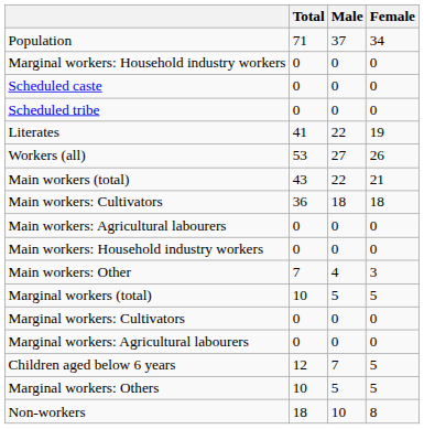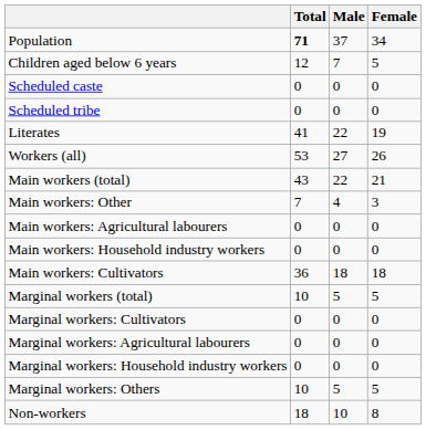 <table class="wikitable sortable">
 <tr>
 <th></th>
 <th>Total</th>
 <th>Male</th>
 <th>Female</th>
 </tr>
 <tr>
 <td>Population</td>
-<td>71</td>
+<td><strong>71</strong></td>
 <td>37</td>
 <td>34</td>
 </tr>
 <tr>
-<td>Marginal workers: Household industry workers</td>
-<td>0</td>
-<td>0</td>
-<td>0</td>
+<td>Children aged below 6 years</td>
+<td>12</td>
+<td>7</td>
+<td>5</td>
 </tr>
 <tr>
 <td><a href='#'>Scheduled caste</a></td>
 <td>0</td>
 <td>0</td>
 <td>0</td>
 </tr>
 <tr>
 <td><a href='#'>Scheduled tribe</a></td>
 <td>0</td>
 <td>0</td>
 <td>0</td>
 </tr>
 <tr>
 <td>Literates</td>
 <td>41</td>
 <td>22</td>
 <td>19</td>
 </tr>
 <tr>
 <td>Workers (all)</td>
 <td>53</td>
 <td>27</td>
 <td>26</td>
 </tr>
 <tr>
 <td>Main workers (total)</td>
 <td>43</td>
 <td>22</td>
 <td>21</td>
 </tr>
 <tr>
-<td>Main workers: Cultivators</td>
-<td>36</td>
-<td>18</td>
-<td>18</td>
+<td>Main workers: Other</td>
+<td>7</td>
+<td>4</td>
+<td>3</td>
 </tr>
 <tr>
 <td>Main workers: Agricultural labourers</td>
 <td>0</td>
 <td>0</td>
 <td>0</td>
 </tr>
 <tr>
 <td>Main workers: Household industry workers</td>
 <td>0</td>
 <td>0</td>
 <td>0</td>
 </tr>
 <tr>
-<td>Main workers: Other</td>
-<td>7</td>
-<td>4</td>
-<td>3</td>
+<td>Main workers: Cultivators</td>
+<td>36</td>
+<td>18</td>
+<td>18</td>
 </tr>
 <tr>
 <td>Marginal workers (total)</td>
 <td>10</td>
 <td>5</td>
 <td>5</td>
 </tr>
 <tr>
 <td>Marginal workers: Cultivators</td>
 <td>0</td>
 <td>0</td>
 <td>0</td>
 </tr>
 <tr>
 <td>Marginal workers: Agricultural labourers</td>
 <td>0</td>
 <td>0</td>
 <td>0</td>
 </tr>
 <tr>
-<td>Children aged below 6 years</td>
-<td>12</td>
-<td>7</td>
-<td>5</td>
+<td>Marginal workers: Household industry workers</td>
+<td>0</td>
+<td>0</td>
+<td>0</td>
 </tr>
 <tr>
 <td>Marginal workers: Others</td>
 <td>10</td>
 <td>5</td>
 <td>5</td>
 </tr>
 <tr>
 <td>Non-workers</td>
 <td>18</td>
 <td>10</td>
 <td>8</td>
 </tr>
 </table>
